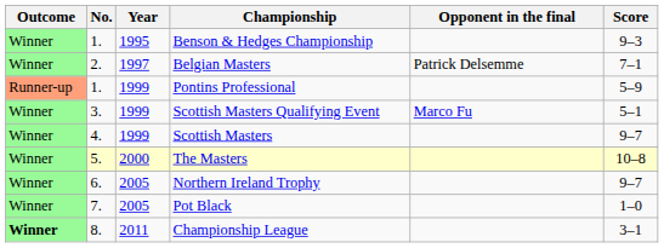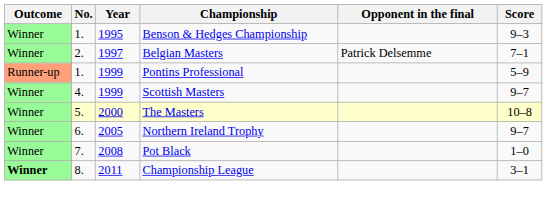 <table class="wikitable">
 <tr>
 <th width="80">Outcome</th>
 <th width="20">No.</th>
 <th width="50">Year</th>
 <th width="250">Championship</th>
 <th width="200">Opponent in the final</th>
 <th width="50">Score</th>
 </tr>
 <tr>
 <td style="background:#98FB98">Winner</td>
 <td>1.</td>
 <td><a href='#'>1995</a></td>
 <td><a href='#'>Benson & Hedges Championship</a></td>
 <td> </td>
 <td align="center">9–3</td>
 </tr>
 <tr>
 <td style="background:#98FB98">Winner</td>
 <td>2.</td>
 <td><a href='#'>1997</a></td>
 <td><a href='#'>Belgian Masters</a></td>
 <td> Patrick Delsemme</td>
 <td align="center">7–1</td>
 </tr>
 <tr>
 <td style="background:#ffa07a;">Runner-up</td>
 <td>1.</td>
 <td><a href='#'>1999</a></td>
 <td><a href='#'>Pontins Professional</a></td>
 <td> </td>
 <td align="center">5–9</td>
 </tr>
 <tr>
 <td style="background:#98FB98">Winner</td>
-<td>3.</td>
-<td><a href='#'>1999</a></td>
-<td><a href='#'>Scottish Masters Qualifying Event</a></td>
-<td> <a href='#'>Marco Fu</a></td>
-<td align="center">5–1</td>
-</tr>
-<tr>
-<td style="background:#98FB98">Winner</td>
 <td>4.</td>
 <td><a href='#'>1999</a></td>
 <td><a href='#'>Scottish Masters</a></td>
 <td> </td>
 <td align="center">9–7</td>
 </tr>
 <tr style="background:#ffc;">
 <td style="background:#98FB98">Winner</td>
 <td>5.</td>
 <td><a href='#'>2000</a></td>
 <td><a href='#'>The Masters</a></td>
 <td> </td>
 <td align="center">10–8</td>
 </tr>
 <tr>
 <td style="background:#98FB98">Winner</td>
 <td>6.</td>
 <td><a href='#'>2005</a></td>
 <td><a href='#'>Northern Ireland Trophy</a></td>
 <td> </td>
 <td align="center">9–7</td>
 </tr>
 <tr>
 <td style="background:#98FB98">Winner</td>
 <td>7.</td>
-<td><a href='#'>2005</a></td>
+<td><a href='#'>2008</a></td>
 <td><a href='#'>Pot Black</a></td>
 <td> </td>
 <td align="center">1–0</td>
 </tr>
 <tr>
 <td style="background:#98FB98"><strong>Winner</strong></td>
 <td>8.</td>
 <td><a href='#'>2011</a></td>
 <td><a href='#'>Championship League</a></td>
 <td> </td>
 <td align="center">3–1</td>
 </tr>
 </table>
